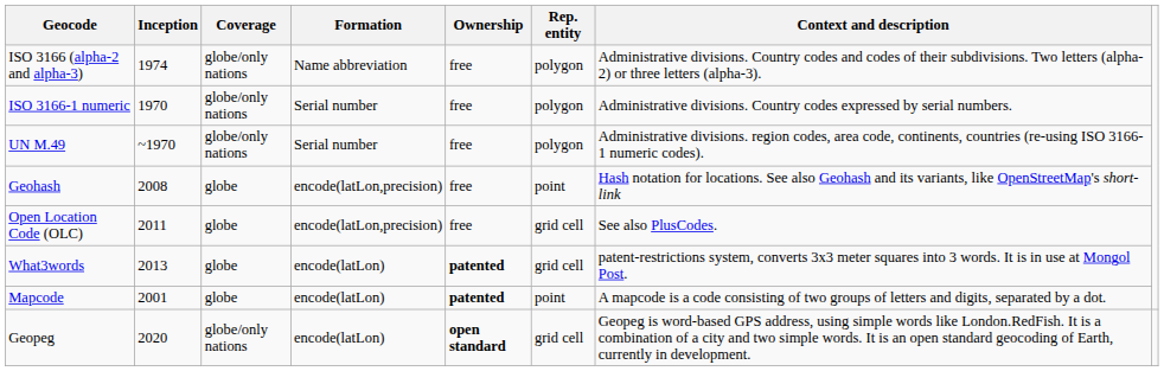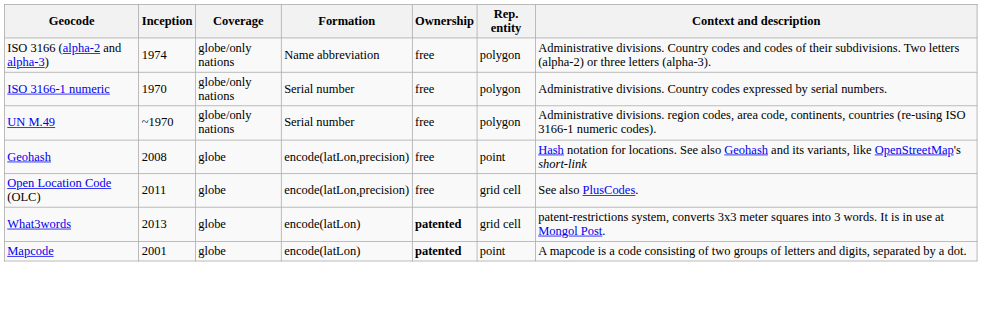 <table class="wikitable"|>
 <tr>
 <th>Geocode</th>
 <th>Inception</th>
 <th>Coverage</th>
 <th>Formation</th>
 <th>Ownership</th>
 <th>Rep. entity</th>
 <th>Context and description</th>
 </tr>
 <tr>
 <td>ISO 3166 (<a href='#'>alpha-2</a> and  <a href='#'>alpha-3</a>)</td>
 <td>1974</td>
 <td>globe/only nations</td>
 <td>Name abbreviation</td>
 <td>free</td>
 <td>polygon</td>
 <td>Administrative divisions. Country codes and codes of their subdivisions. Two letters (alpha-2) or three letters (alpha-3).</td>
 </tr>
 <tr>
 <td><a href='#'>ISO 3166-1 numeric</a></td>
 <td>1970</td>
 <td>globe/only nations</td>
 <td>Serial number</td>
 <td>free</td>
 <td>polygon</td>
 <td>Administrative divisions. Country codes expressed by serial numbers.</td>
 </tr>
 <tr>
 <td><a href='#'>UN M.49</a></td>
 <td>~1970</td>
 <td>globe/only nations</td>
 <td>Serial number</td>
 <td>free</td>
 <td>polygon</td>
 <td>Administrative divisions. region codes, area code, continents, countries (re-using ISO 3166-1 numeric codes).</td>
 </tr>
 <tr>
 <td><a href='#'>Geohash</a></td>
 <td>2008</td>
 <td>globe</td>
 <td>encode(latLon,precision)</td>
 <td>free</td>
 <td>point</td>
 <td><a href='#'>Hash</a> notation for locations. See also  <a href='#'>Geohash</a> and its variants, like <a href='#'>OpenStreetMap</a>'s <em>short-link</em></td>
 </tr>
 <tr>
 <td><a href='#'>Open Location Code</a> (OLC)</td>
 <td>2011</td>
 <td>globe</td>
 <td>encode(latLon,precision)</td>
 <td>free</td>
 <td>grid cell</td>
 <td>See also <a href='#'>PlusCodes</a>.</td>
 </tr>
 <tr>
 <td><a href='#'>What3words</a></td>
 <td>2013</td>
 <td>globe</td>
 <td>encode(latLon)</td>
 <td><strong>patented</strong></td>
 <td>grid cell</td>
 <td>patent-restrictions system, converts 3x3 meter squares into 3 words. It is in use at <a href='#'>Mongol Post</a>.</td>
 </tr>
 <tr>
 <td><a href='#'>Mapcode</a></td>
 <td>2001</td>
 <td>globe</td>
 <td>encode(latLon)</td>
 <td><strong>patented</strong></td>
 <td>point</td>
 <td>A mapcode is a code consisting of two groups of letters and digits, separated by a dot.</td>
 </tr>
-<tr>
-<td>Geopeg</td>
-<td>2020</td>
-<td>globe/only nations</td>
-<td>encode(latLon)</td>
-<td><strong>open standard</strong></td>
-<td>grid cell</td>
-<td>Geopeg is word-based GPS address, using simple words like London.RedFish. It is a combination of a city and two simple words. It is an open standard geocoding of Earth, currently in development. </td>
-<td></td>
-</tr>
 </table>
